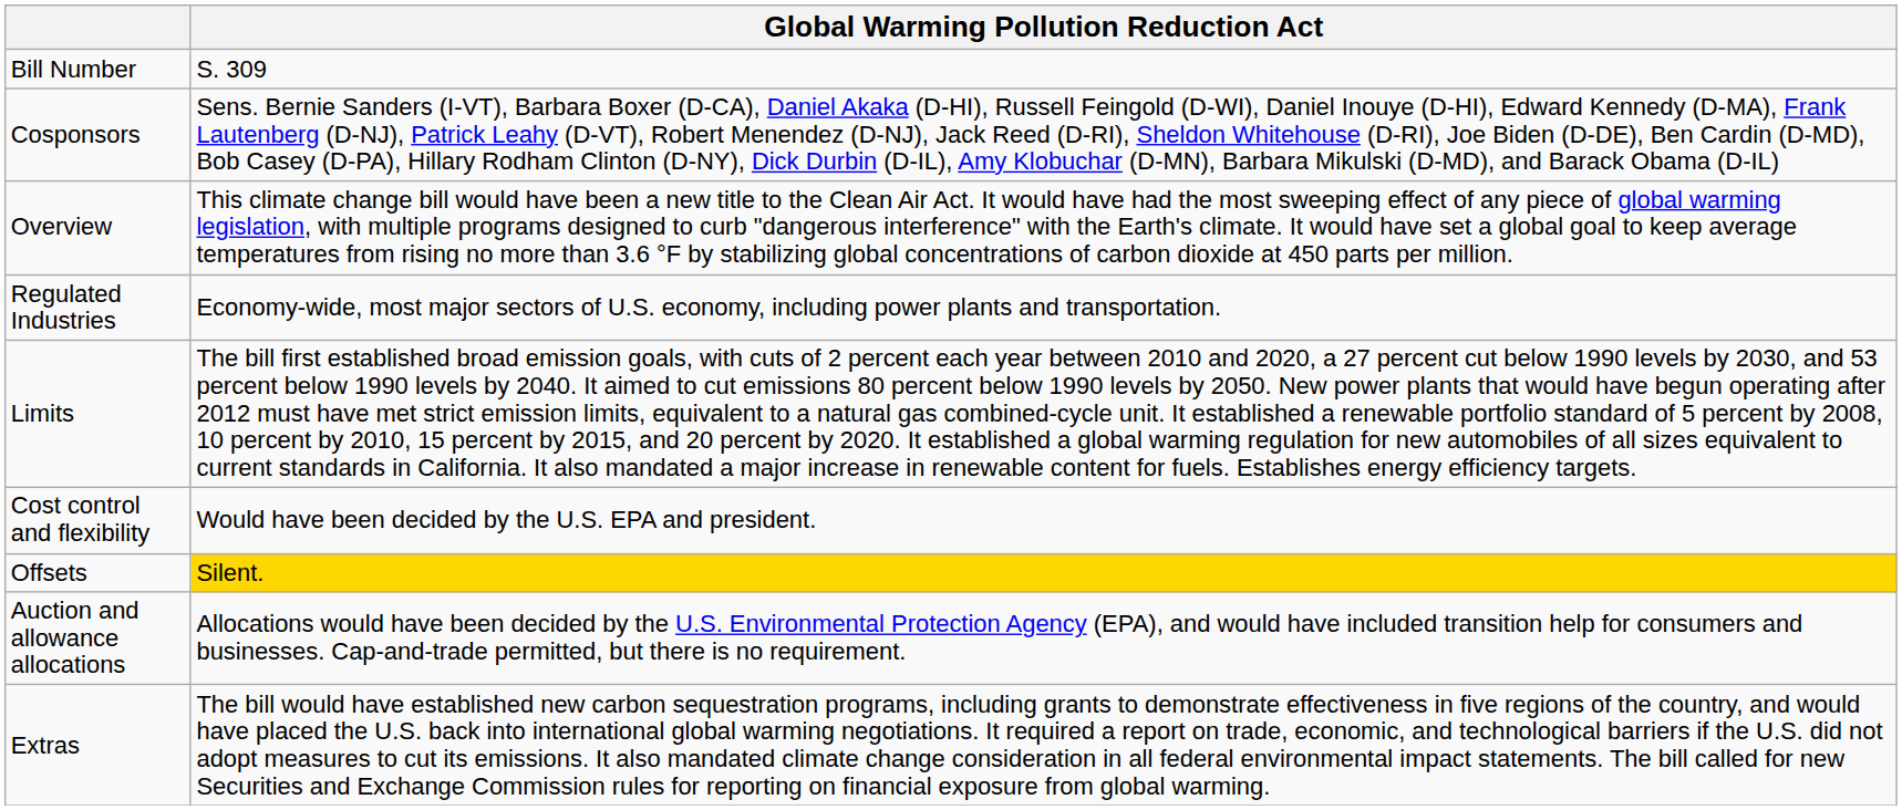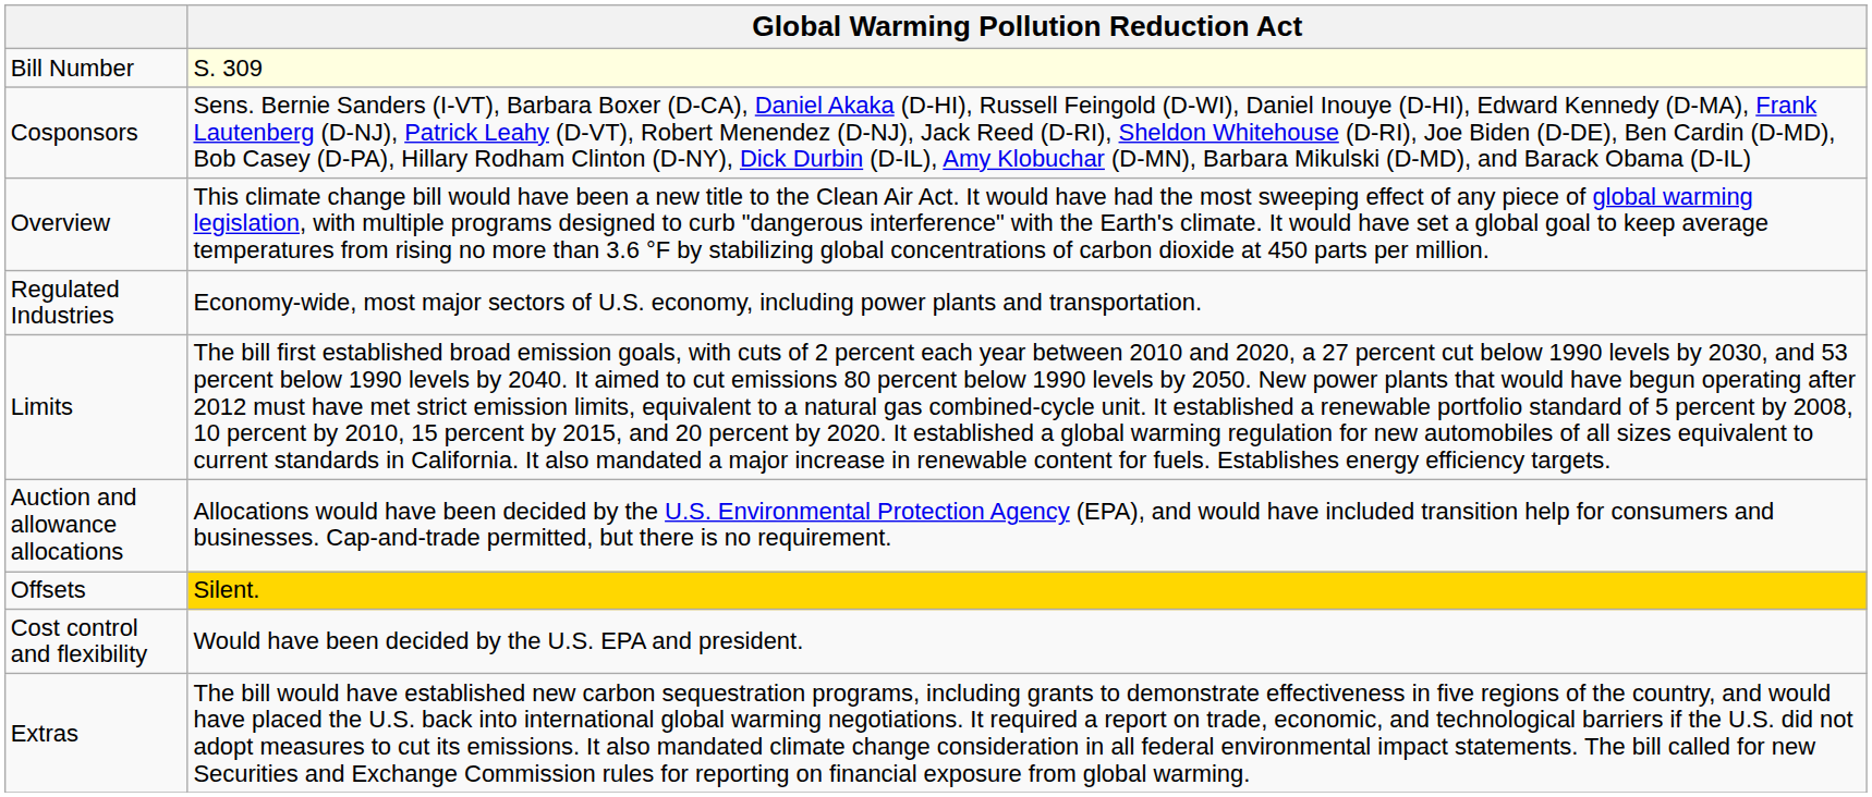 <table class="wikitable">
 <tr>
 <th></th>
 <th><big><strong>Global Warming Pollution Reduction Act</strong></big></th>
 </tr>
 <tr>
 <td>Bill Number</td>
-<td>S. 309</td>
+<td style="background: lightyellow;">S. 309</td>
 </tr>
 <tr>
 <td>Cosponsors</td>
 <td>Sens. Bernie Sanders (I-VT), Barbara Boxer (D-CA), <a href='#'>Daniel Akaka</a> (D-HI), Russell Feingold (D-WI), Daniel Inouye (D-HI), Edward Kennedy (D-MA), <a href='#'>Frank Lautenberg</a> (D-NJ), <a href='#'>Patrick Leahy</a> (D-VT), Robert Menendez (D-NJ), Jack Reed (D-RI), <a href='#'>Sheldon Whitehouse</a> (D-RI), Joe Biden (D-DE), Ben Cardin (D-MD), Bob Casey (D-PA), Hillary Rodham Clinton (D-NY), <a href='#'>Dick Durbin</a> (D-IL), <a href='#'>Amy Klobuchar</a> (D-MN), Barbara Mikulski (D-MD), and Barack Obama (D-IL) </td>
 </tr>
 <tr>
 <td>Overview</td>
 <td>This climate change bill would have been a new title to the Clean Air Act. It would have had the most sweeping effect of any piece of <a href='#'>global warming legislation</a>, with multiple programs designed to curb "dangerous interference" with the Earth's climate. It would have set a global goal to keep average temperatures from rising no more than 3.6 °F by stabilizing global concentrations of carbon dioxide at 450 parts per million.</td>
 </tr>
 <tr>
 <td>Regulated Industries</td>
 <td>Economy-wide, most major sectors of U.S. economy, including power plants and transportation.</td>
 </tr>
 <tr>
 <td>Limits</td>
 <td>The bill first established broad emission goals, with cuts of 2 percent each year between 2010 and 2020, a 27 percent cut below 1990 levels by 2030, and 53 percent below 1990 levels by 2040. It aimed to cut emissions 80 percent below 1990 levels by 2050. New power plants that would have begun operating after 2012 must have met strict emission limits, equivalent to a natural gas combined-cycle unit. It established a renewable portfolio standard of 5 percent by 2008, 10 percent by 2010, 15 percent by 2015, and 20 percent by 2020. It established a global warming regulation for new automobiles of all sizes equivalent to current standards in California. It also mandated a major increase in renewable content for fuels. Establishes energy efficiency targets.</td>
 </tr>
 <tr>
-<td>Cost control and flexibility</td>
-<td>Would have been decided by the U.S. EPA and president.</td>
+<td>Auction and allowance allocations</td>
+<td>Allocations would have been decided by the <a href='#'>U.S. Environmental Protection Agency</a> (EPA), and would have included transition help for consumers and businesses. Cap-and-trade permitted, but there is no requirement.</td>
 </tr>
 <tr>
 <td>Offsets</td>
 <td style="background: gold;">Silent.</td>
 </tr>
 <tr>
-<td>Auction and allowance allocations</td>
-<td>Allocations would have been decided by the <a href='#'>U.S. Environmental Protection Agency</a> (EPA), and would have included transition help for consumers and businesses. Cap-and-trade permitted, but there is no requirement.</td>
+<td>Cost control and flexibility</td>
+<td>Would have been decided by the U.S. EPA and president.</td>
 </tr>
 <tr>
 <td>Extras</td>
 <td>The bill would have established new carbon sequestration programs, including grants to demonstrate effectiveness in five regions of the country, and would have placed the U.S. back into international global warming negotiations. It required a report on trade, economic, and technological barriers if the U.S. did not adopt measures to cut its emissions. It also mandated climate change consideration in all federal environmental impact statements. The bill called for new Securities and Exchange Commission rules for reporting on financial exposure from global warming.</td>
 </tr>
 </table>
